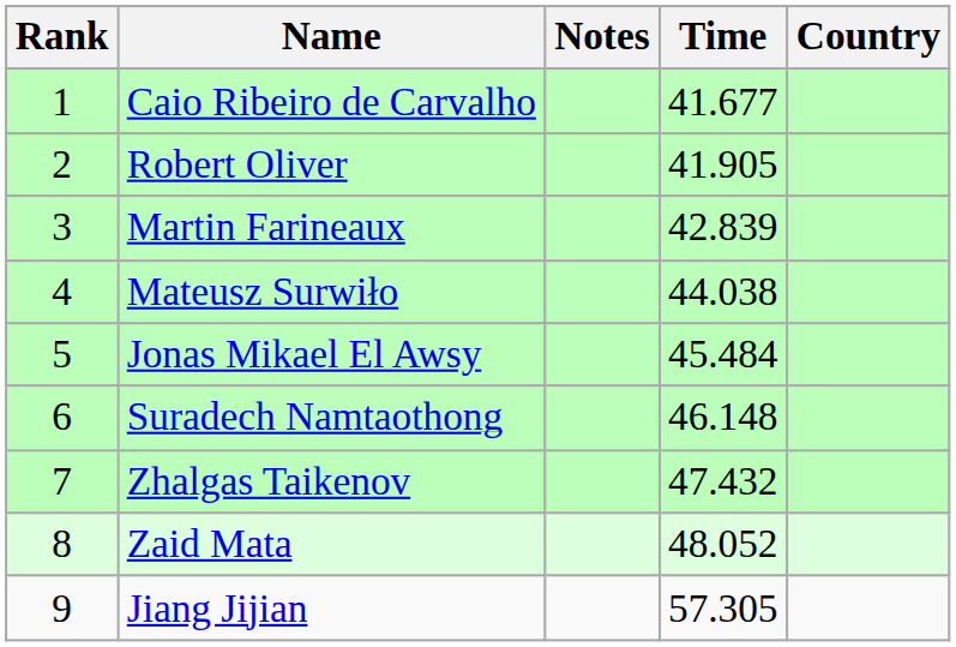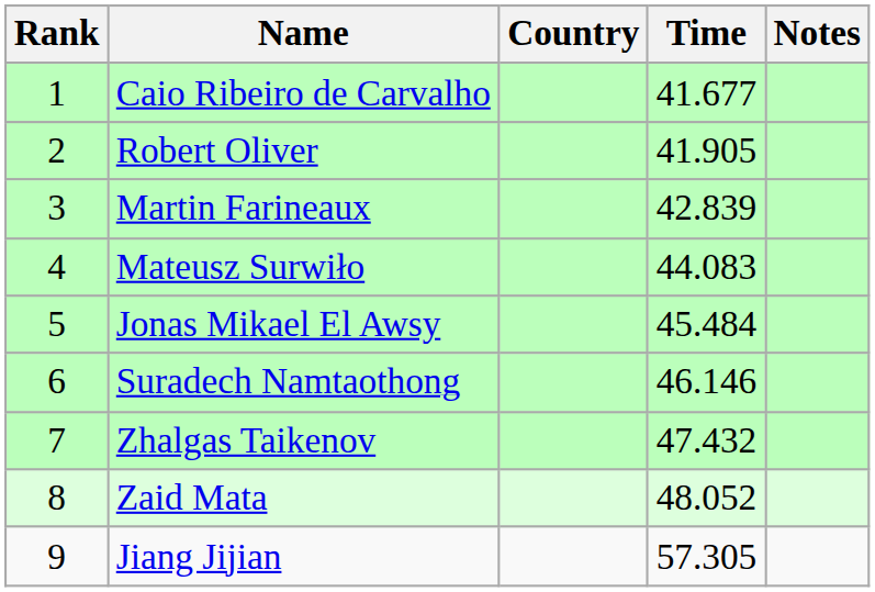 <table class="wikitable" style="text-align:center">
 <tr>
 <th>Rank</th>
 <th>Name</th>
+<th>Country</th>
+<th>Time</th>
 <th>Notes</th>
-<th>Time</th>
-<th>Country</th>
 </tr>
 <tr bgcolor=bbffbb>
 <td>1</td>
 <td align="left"><a href='#'>Caio Ribeiro de Carvalho</a></td>
+<td align="left"></td>
+<td>41.677</td>
 <td></td>
-<td>41.677</td>
-<td align="left"></td>
 </tr>
 <tr bgcolor=bbffbb>
 <td>2</td>
 <td align="left"><a href='#'>Robert Oliver</a></td>
+<td align="left"></td>
+<td>41.905</td>
 <td></td>
-<td>41.905</td>
-<td align="left"></td>
 </tr>
 <tr bgcolor=bbffbb>
 <td>3</td>
 <td align="left"><a href='#'>Martin Farineaux</a></td>
+<td align="left"></td>
+<td>42.839</td>
 <td></td>
-<td>42.839</td>
-<td align="left"></td>
 </tr>
 <tr bgcolor=bbffbb>
 <td>4</td>
 <td align="left"><a href='#'>Mateusz Surwiło</a></td>
+<td align="left"></td>
+<td>44.083</td>
 <td></td>
-<td>44.038</td>
-<td align="left"></td>
 </tr>
 <tr bgcolor=bbffbb>
 <td>5</td>
 <td align="left"><a href='#'>Jonas Mikael El Awsy</a></td>
+<td align="left"></td>
+<td>45.484</td>
 <td></td>
-<td>45.484</td>
-<td align="left"></td>
 </tr>
 <tr bgcolor=bbffbb>
 <td>6</td>
 <td align="left"><a href='#'>Suradech Namtaothong</a></td>
+<td align="left"></td>
+<td>46.146</td>
 <td></td>
-<td>46.148</td>
-<td align="left"></td>
 </tr>
 <tr bgcolor=bbffbb>
 <td>7</td>
 <td align="left"><a href='#'>Zhalgas Taikenov</a></td>
+<td align="left"></td>
+<td>47.432</td>
 <td></td>
-<td>47.432</td>
-<td align="left"></td>
 </tr>
 <tr bgcolor=ddffdd>
 <td>8</td>
 <td align="left"><a href='#'>Zaid Mata</a></td>
+<td align="left"></td>
+<td>48.052</td>
 <td></td>
-<td>48.052</td>
-<td align="left"></td>
 </tr>
 <tr>
 <td>9</td>
 <td align="left"><a href='#'>Jiang Jijian</a></td>
+<td align="left"></td>
+<td>57.305</td>
 <td></td>
-<td>57.305</td>
-<td align="left"></td>
 </tr>
 </table>
